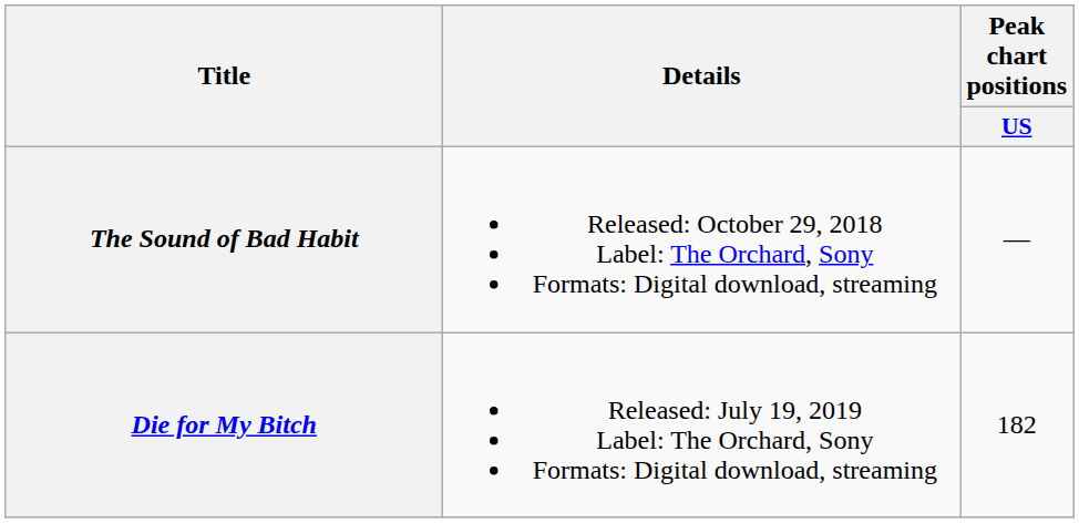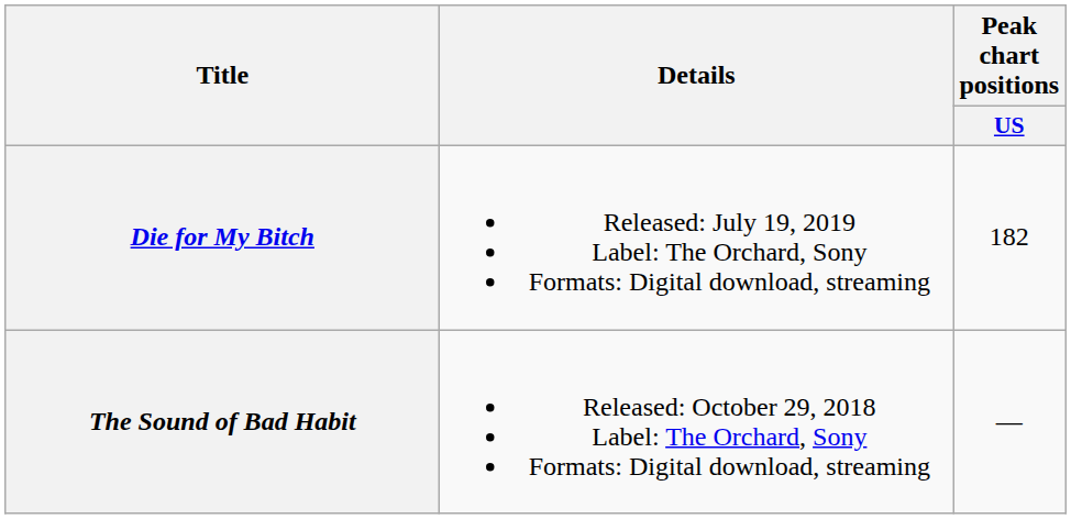 <table class="wikitable plainrowheaders" style="text-align:center;">
 <tr>
 <th scope="col" rowspan="2" style="width:16em;">Title</th>
 <th scope="col" rowspan="2" style="width:19em;">Details</th>
 <th scope="col">Peak chart positions</th>
 </tr>
 <tr>
 <th scope="col" style="width:2.5em;font-size:90%;"><a href='#'>US</a><br></th>
 </tr>
 <tr>
+<th scope="row"><em><a href='#'>Die for My Bitch</a></em></th>
+<td><br><ul><li>Released: July 19, 2019</li><li>Label: The Orchard, Sony</li><li>Formats: Digital download, streaming</li></ul></td>
+<td>182</td>
+</tr>
+<tr>
 <th scope="row"><em>The Sound of Bad Habit</em></th>
 <td><br><ul><li>Released: October 29, 2018</li><li>Label: <a href='#'>The Orchard</a>, <a href='#'>Sony</a></li><li>Formats: Digital download, streaming</li></ul></td>
 <td>—</td>
 </tr>
-<tr>
-<th scope="row"><em><a href='#'>Die for My Bitch</a></em></th>
-<td><br><ul><li>Released: July 19, 2019</li><li>Label: The Orchard, Sony</li><li>Formats: Digital download, streaming</li></ul></td>
-<td>182</td>
-</tr>
 </table>
